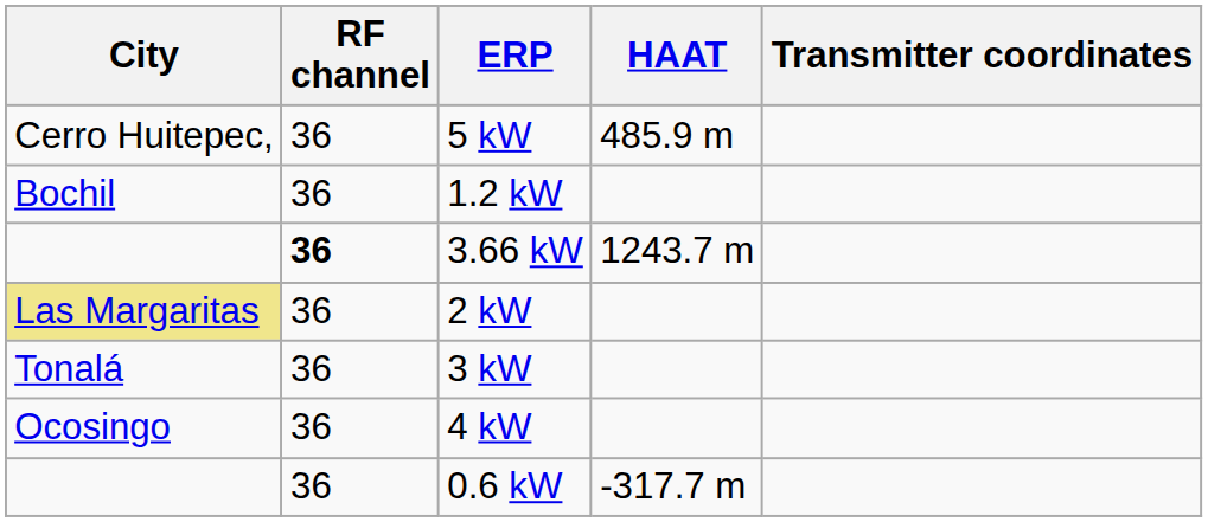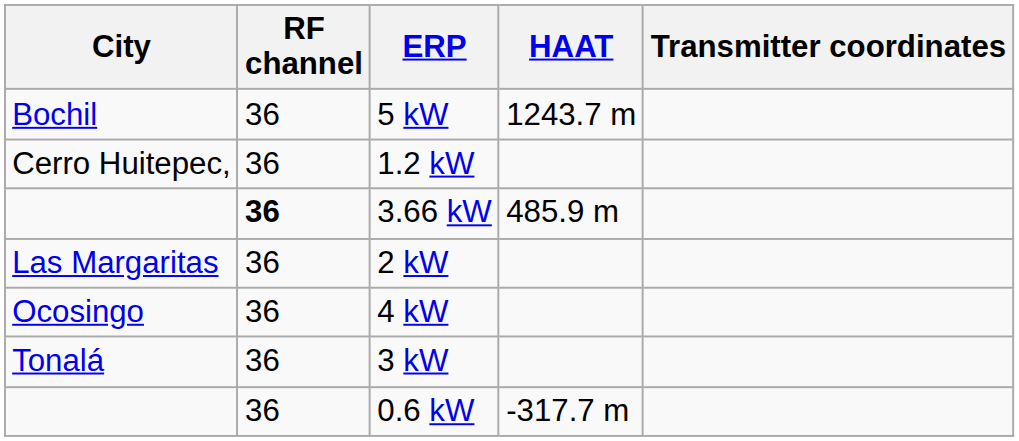 <table class="wikitable sortable">
 <tr>
 <th scope = "col">City</th>
 <th scope = "col">RF<br>channel</th>
 <th scope = "col"><a href='#'>ERP</a></th>
 <th scope = "col"><a href='#'>HAAT</a></th>
 <th scope = "col">Transmitter coordinates</th>
 </tr>
 <tr style="vertical-align: top; text-align: left;">
-<td scope = "row">Cerro Huitepec, </td>
+<td scope = "row"><a href='#'>Bochil</a></td>
 <td>36</td>
 <td>5 <a href='#'>kW</a></td>
-<td>485.9 m</td>
+<td>1243.7 m</td>
 <td></td>
 </tr>
 <tr style="vertical-align: top; text-align: left;">
-<td scope = "row"><a href='#'>Bochil</a></td>
+<td scope = "row">Cerro Huitepec, </td>
 <td>36</td>
 <td>1.2 <a href='#'>kW</a></td>
 <td></td>
 <td></td>
 </tr>
 <tr style="vertical-align: top; text-align: left;">
 <td scope = "row"></td>
 <td><strong>36</strong></td>
 <td>3.66 <a href='#'>kW</a></td>
-<td>1243.7 m</td>
+<td>485.9 m</td>
 <td></td>
 </tr>
 <tr style="vertical-align: top; text-align: left;">
-<td scope = "row" style="background: khaki;"><a href='#'>Las Margaritas</a></td>
+<td scope = "row"><a href='#'>Las Margaritas</a></td>
 <td>36</td>
 <td>2 <a href='#'>kW</a></td>
+<td></td>
+<td></td>
+</tr>
+<tr style="vertical-align: top; text-align: left;">
+<td scope = "row"><a href='#'>Ocosingo</a></td>
+<td>36</td>
+<td>4 <a href='#'>kW</a></td>
 <td></td>
 <td></td>
 </tr>
 <tr style="vertical-align: top; text-align: left;">
 <td scope = "row"><a href='#'>Tonalá</a></td>
 <td>36</td>
 <td>3 <a href='#'>kW</a></td>
 <td></td>
 <td></td>
 </tr>
 <tr style="vertical-align: top; text-align: left;">
-<td scope = "row"><a href='#'>Ocosingo</a></td>
-<td>36</td>
-<td>4 <a href='#'>kW</a></td>
-<td></td>
-<td></td>
-</tr>
-<tr style="vertical-align: top; text-align: left;">
 <td scope = "row"></td>
 <td>36</td>
 <td>0.6 <a href='#'>kW</a></td>
 <td>-317.7 m</td>
 <td></td>
 </tr>
 </table>
